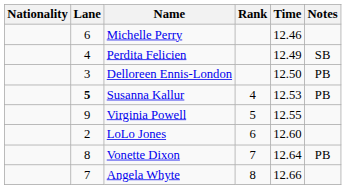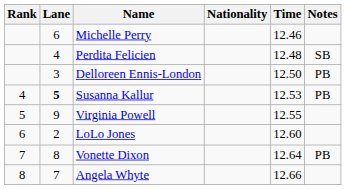 <table class="wikitable sortable" style="text-align:center">
 <tr>
-<th>Nationality</th>
+<th>Rank</th>
 <th>Lane</th>
 <th>Name</th>
-<th>Rank</th>
+<th>Nationality</th>
 <th>Time</th>
 <th>Notes</th>
 </tr>
 <tr>
-<td align=left></td>
+<td></td>
 <td>6</td>
 <td align=left><a href='#'>Michelle Perry</a></td>
-<td></td>
+<td align=left></td>
 <td>12.46</td>
 <td></td>
 </tr>
 <tr>
-<td align=left></td>
+<td></td>
 <td>4</td>
 <td align=left><a href='#'>Perdita Felicien</a></td>
-<td></td>
-<td>12.49</td>
+<td align=left></td>
+<td>12.48</td>
 <td>SB</td>
 </tr>
 <tr>
-<td align=left></td>
+<td></td>
 <td>3</td>
 <td align=left><a href='#'>Delloreen Ennis-London</a></td>
-<td></td>
+<td align=left></td>
 <td>12.50</td>
 <td>PB</td>
 </tr>
 <tr>
-<td align=left></td>
+<td>4</td>
 <td><strong>5</strong></td>
 <td align=left><a href='#'>Susanna Kallur</a></td>
-<td>4</td>
+<td align=left></td>
 <td>12.53</td>
 <td>PB</td>
 </tr>
 <tr>
-<td align=left></td>
+<td>5</td>
 <td>9</td>
 <td align=left><a href='#'>Virginia Powell</a></td>
-<td>5</td>
+<td align=left></td>
 <td>12.55</td>
 <td></td>
 </tr>
 <tr>
-<td align=left></td>
+<td>6</td>
 <td>2</td>
 <td align=left><a href='#'>LoLo Jones</a></td>
-<td>6</td>
+<td align=left></td>
 <td>12.60</td>
 <td></td>
 </tr>
 <tr>
-<td align=left></td>
+<td>7</td>
 <td>8</td>
 <td align=left><a href='#'>Vonette Dixon</a></td>
-<td>7</td>
+<td align=left></td>
 <td>12.64</td>
 <td>PB</td>
 </tr>
 <tr>
-<td align=left></td>
+<td>8</td>
 <td>7</td>
 <td align=left><a href='#'>Angela Whyte</a></td>
-<td>8</td>
+<td align=left></td>
 <td>12.66</td>
 <td></td>
 </tr>
 </table>
